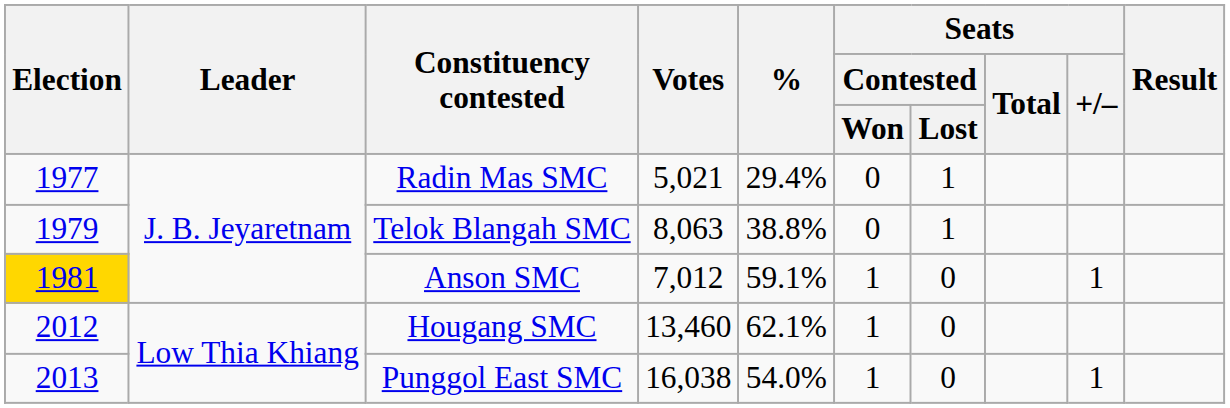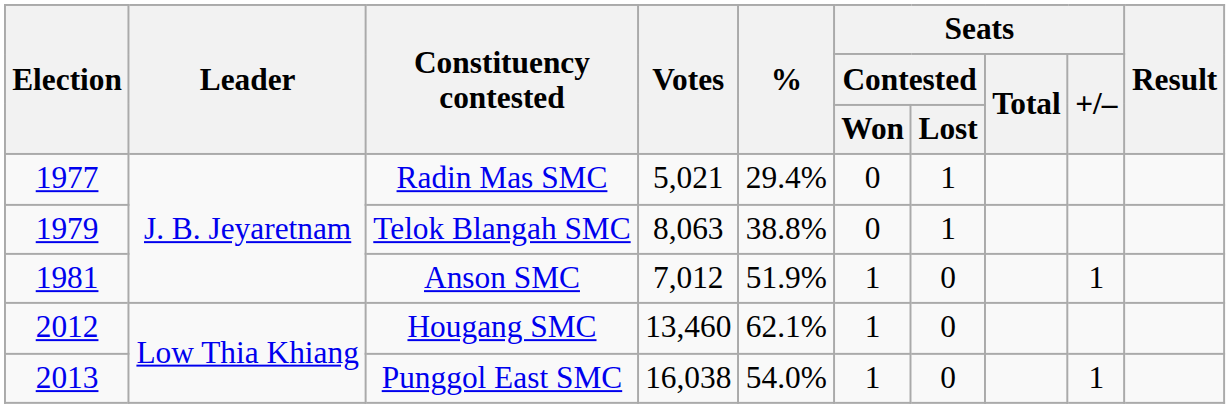 <table class=wikitable style="text-align: center;">
 <tr>
 <th rowspan=3>Election</th>
 <th rowspan=3>Leader</th>
 <th rowspan=3>Constituency<br>contested</th>
 <th rowspan=3>Votes</th>
 <th rowspan=3>%</th>
 <th colspan=4>Seats</th>
 <th rowspan=3>Result</th>
 </tr>
 <tr>
 <th colspan=2>Contested</th>
 <th rowspan=2>Total</th>
 <th rowspan=2>+/–</th>
 </tr>
 <tr>
 <th>Won</th>
 <th>Lost</th>
 </tr>
 <tr>
 <td><a href='#'>1977</a></td>
 <td rowspan="3"><a href='#'>J. B. Jeyaretnam</a></td>
 <td><a href='#'>Radin Mas SMC</a></td>
 <td>5,021</td>
 <td>29.4%</td>
 <td>0</td>
 <td>1</td>
 <td></td>
 <td></td>
 <td></td>
 </tr>
 <tr>
 <td><a href='#'>1979</a></td>
 <td><a href='#'>Telok Blangah SMC</a></td>
 <td>8,063</td>
 <td>38.8%</td>
 <td>0</td>
 <td>1</td>
 <td></td>
 <td></td>
 <td></td>
 </tr>
 <tr>
-<td style="background: gold;"><a href='#'>1981</a></td>
+<td><a href='#'>1981</a></td>
 <td><a href='#'>Anson SMC</a></td>
 <td>7,012</td>
-<td>59.1%</td>
+<td>51.9%</td>
 <td>1</td>
 <td>0</td>
 <td></td>
 <td> 1</td>
 <td></td>
 </tr>
 <tr>
 <td><a href='#'>2012</a></td>
 <td rowspan=2><a href='#'>Low Thia Khiang</a></td>
 <td><a href='#'>Hougang SMC</a></td>
 <td>13,460</td>
 <td>62.1%</td>
 <td>1</td>
 <td>0</td>
 <td></td>
 <td></td>
 <td></td>
 </tr>
 <tr>
 <td><a href='#'>2013</a></td>
 <td><a href='#'>Punggol East SMC</a></td>
 <td>16,038</td>
 <td>54.0%</td>
 <td>1</td>
 <td>0</td>
 <td></td>
 <td> 1</td>
 <td></td>
 </tr>
 </table>
